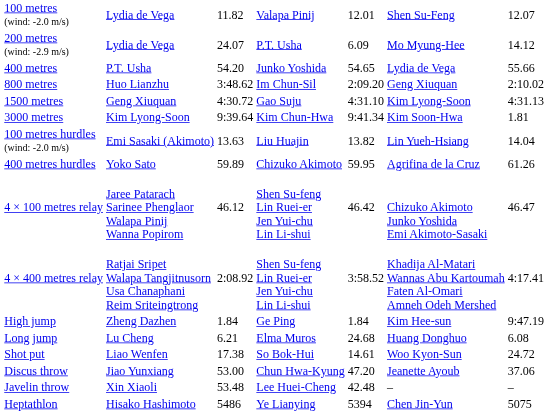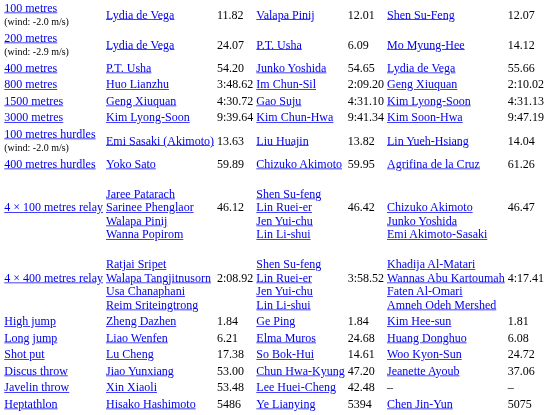 <table>
 <tr>
 <td><a href='#'>100 metres</a><br><small>(wind: -2.0 m/s)</small></td>
 <td><a href='#'>Lydia de Vega</a><br> </td>
 <td>11.82</td>
 <td><a href='#'>Valapa Pinij</a><br> </td>
 <td>12.01</td>
 <td><a href='#'>Shen Su-Feng</a><br> </td>
 <td>12.07</td>
 </tr>
 <tr>
 <td><a href='#'>200 metres</a><br><small>(wind: -2.9 m/s)</small></td>
 <td><a href='#'>Lydia de Vega</a><br> </td>
 <td>24.07</td>
 <td><a href='#'>P.T. Usha</a><br> </td>
 <td>6.09</td>
 <td><a href='#'>Mo Myung-Hee</a><br> </td>
 <td>14.12</td>
 </tr>
 <tr>
 <td><a href='#'>400 metres</a></td>
 <td><a href='#'>P.T. Usha</a><br> </td>
 <td>54.20</td>
 <td><a href='#'>Junko Yoshida</a><br> </td>
 <td>54.65</td>
 <td><a href='#'>Lydia de Vega</a><br> </td>
 <td>55.66</td>
 </tr>
 <tr>
 <td><a href='#'>800 metres</a></td>
 <td><a href='#'>Huo Lianzhu</a><br> </td>
 <td>3:48.62</td>
 <td><a href='#'>Im Chun-Sil</a><br> </td>
 <td>2:09.20</td>
 <td><a href='#'>Geng Xiuquan</a><br> </td>
 <td>2:10.02</td>
 </tr>
 <tr>
 <td><a href='#'>1500 metres</a></td>
 <td><a href='#'>Geng Xiuquan</a><br> </td>
 <td>4:30.72</td>
 <td><a href='#'>Gao Suju</a><br> </td>
 <td>4:31.10</td>
 <td><a href='#'>Kim Lyong-Soon</a><br> </td>
 <td>4:31.13</td>
 </tr>
 <tr>
 <td><a href='#'>3000 metres</a></td>
 <td><a href='#'>Kim Lyong-Soon</a><br> </td>
 <td>9:39.64</td>
 <td><a href='#'>Kim Chun-Hwa</a><br> </td>
 <td>9:41.34</td>
 <td><a href='#'>Kim Soon-Hwa</a><br> </td>
-<td>1.81</td>
+<td>9:47.19</td>
 </tr>
 <tr>
 <td><a href='#'>100 metres hurdles</a><br><small>(wind: -2.0 m/s)</small></td>
 <td><a href='#'>Emi Sasaki (Akimoto)</a><br> </td>
 <td>13.63</td>
 <td><a href='#'>Liu Huajin</a><br> </td>
 <td>13.82</td>
 <td><a href='#'>Lin Yueh-Hsiang</a><br> </td>
 <td>14.04</td>
 </tr>
 <tr>
 <td><a href='#'>400 metres hurdles</a></td>
 <td><a href='#'>Yoko Sato</a><br> </td>
 <td>59.89</td>
 <td><a href='#'>Chizuko Akimoto</a><br> </td>
 <td>59.95</td>
 <td><a href='#'>Agrifina de la Cruz</a><br> </td>
 <td>61.26</td>
 </tr>
 <tr>
 <td><a href='#'>4 × 100 metres relay</a></td>
 <td><br><a href='#'>Jaree Patarach</a><br><a href='#'>Sarinee Phenglaor</a><br><a href='#'>Walapa Pinij</a><br><a href='#'>Wanna Popirom</a></td>
 <td>46.12</td>
 <td><br><a href='#'>Shen Su-feng</a><br><a href='#'>Lin Ruei-er</a><br><a href='#'>Jen Yui-chu</a><br><a href='#'>Lin Li-shui</a></td>
 <td>46.42</td>
 <td><br><br><a href='#'>Chizuko Akimoto</a><br><a href='#'>Junko Yoshida</a><br><a href='#'>Emi Akimoto-Sasaki</a></td>
 <td>46.47</td>
 </tr>
 <tr>
 <td><a href='#'>4 × 400 metres relay</a></td>
 <td><br><a href='#'>Ratjai Sripet</a><br><a href='#'>Walapa Tangjitnusorn</a><br><a href='#'>Usa Chanaphani</a><br><a href='#'>Reim Sriteingtrong</a></td>
 <td>2:08.92</td>
 <td><br><a href='#'>Shen Su-feng</a><br><a href='#'>Lin Ruei-er</a><br><a href='#'>Jen Yui-chu</a><br><a href='#'>Lin Li-shui</a></td>
 <td>3:58.52</td>
 <td><br><a href='#'>Khadija Al-Matari</a><br><a href='#'>Wannas Abu Kartoumah</a><br><a href='#'>Faten Al-Omari</a><br><a href='#'>Amneh Odeh Mershed</a></td>
 <td>4:17.41</td>
 </tr>
 <tr>
 <td><a href='#'>High jump</a></td>
 <td><a href='#'>Zheng Dazhen</a><br> </td>
 <td>1.84</td>
 <td><a href='#'>Ge Ping</a> <br> </td>
 <td>1.84</td>
 <td><a href='#'>Kim Hee-sun</a><br> </td>
-<td>9:47.19</td>
+<td>1.81</td>
 </tr>
 <tr>
 <td><a href='#'>Long jump</a></td>
-<td><a href='#'>Lu Cheng</a><br> </td>
+<td><a href='#'>Liao Wenfen</a><br> </td>
 <td>6.21</td>
 <td><a href='#'>Elma Muros</a><br> </td>
 <td>24.68</td>
 <td><a href='#'>Huang Donghuo</a><br> </td>
 <td>6.08</td>
 </tr>
 <tr>
 <td><a href='#'>Shot put</a></td>
-<td><a href='#'>Liao Wenfen</a><br> </td>
+<td><a href='#'>Lu Cheng</a><br> </td>
 <td>17.38</td>
 <td><a href='#'>So Bok-Hui</a><br> </td>
 <td>14.61</td>
 <td><a href='#'>Woo Kyon-Sun</a><br> </td>
 <td>24.72</td>
 </tr>
 <tr>
 <td><a href='#'>Discus throw</a></td>
 <td><a href='#'>Jiao Yunxiang</a><br> </td>
 <td>53.00</td>
 <td><a href='#'>Chun Hwa-Kyung</a><br> </td>
 <td>47.20</td>
 <td><a href='#'>Jeanette Ayoub</a><br> </td>
 <td>37.06</td>
 </tr>
 <tr>
 <td><a href='#'>Javelin throw</a></td>
 <td><a href='#'>Xin Xiaoli</a><br> </td>
 <td>53.48</td>
 <td><a href='#'>Lee Huei-Cheng</a><br> </td>
 <td>42.48</td>
 <td>–</td>
 <td>–</td>
 </tr>
 <tr>
 <td><a href='#'>Heptathlon</a></td>
 <td><a href='#'>Hisako Hashimoto</a><br> </td>
 <td>5486</td>
 <td><a href='#'>Ye Lianying</a><br> </td>
 <td>5394</td>
 <td><a href='#'>Chen Jin-Yun</a><br> </td>
 <td>5075</td>
 </tr>
 </table>
